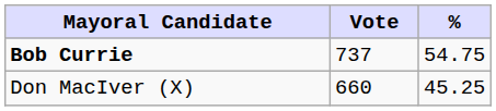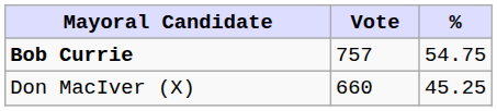 <table class="wikitable">
 <tr>
 <th style="background:#ddf; width:200px;">Mayoral Candidate</th>
 <th style="background:#ddf; width:50px;">Vote</th>
 <th style="background:#ddf; width:30px;">%</th>
 </tr>
 <tr>
 <td><strong>Bob Currie</strong></td>
-<td>737</td>
+<td>757</td>
 <td>54.75</td>
 </tr>
 <tr>
 <td>Don MacIver (X)</td>
 <td>660</td>
 <td>45.25</td>
 </tr>
 </table>
